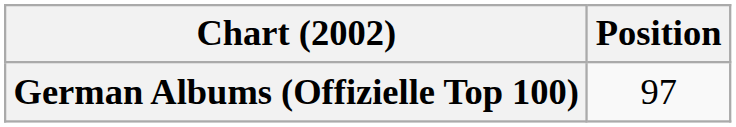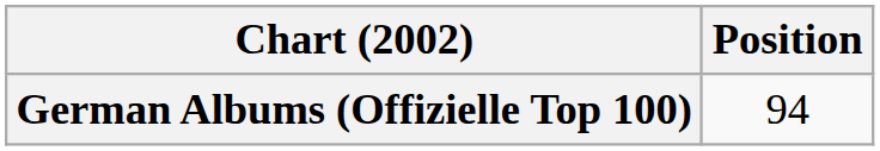 <table class="wikitable plainrowheaders" style="text-align:center">
 <tr>
 <th scope="col">Chart (2002)</th>
 <th scope="col">Position</th>
 </tr>
 <tr>
 <th scope="row">German Albums (Offizielle Top 100)</th>
-<td>97</td>
+<td>94</td>
 </tr>
 </table>
